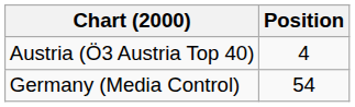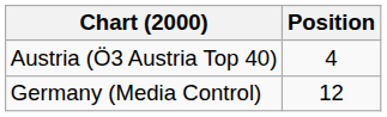 <table class="wikitable">
 <tr>
 <th>Chart (2000)</th>
 <th>Position</th>
 </tr>
 <tr>
 <td>Austria (Ö3 Austria Top 40)</td>
 <td style="text-align:center;">4</td>
 </tr>
 <tr>
 <td>Germany (Media Control)</td>
-<td style="text-align:center;">54</td>
+<td style="text-align:center;">12</td>
 </tr>
 </table>
